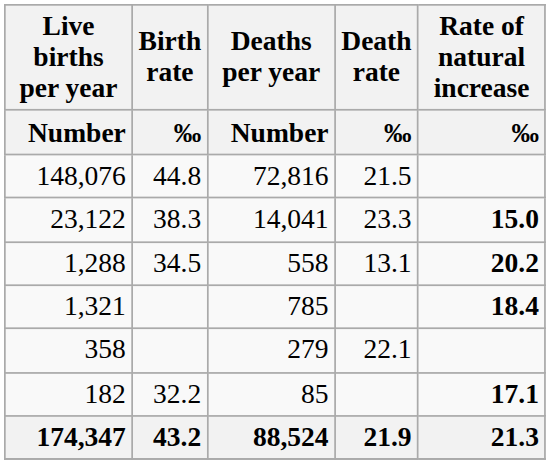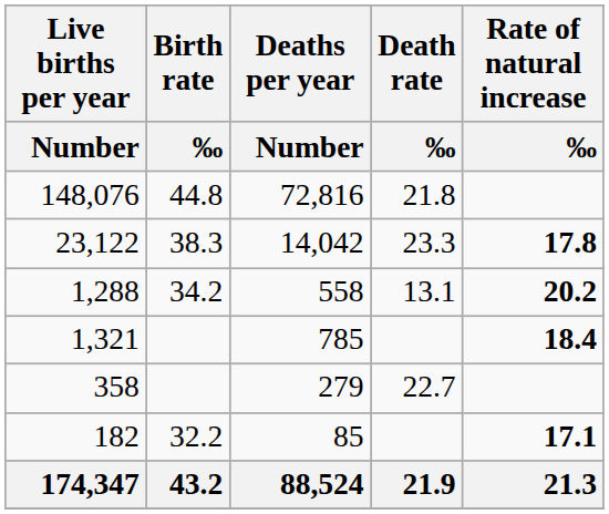 <table class="wikitable sortable static-row-numbers">
 <tr>
 <th style="width:50pt;"><span> Live births per year </span></th>
 <th style="width:25pt;"><span>Birth rate</span></th>
 <th style="width:50pt;"><span>Deaths per year</span></th>
 <th style="width:25pt;"><span>Death rate</span></th>
 <th style="width:50pt;"><span>Rate of natural increase</span></th>
 </tr>
 <tr class="static-row-header">
 <th style="text-align: right;"><span>Number</span></th>
 <th style="text-align: right;"><span>‰</span></th>
 <th style="text-align: right;"><span>Number</span></th>
 <th style="text-align: right;"><span>‰</span></th>
 <th style="text-align: right;"><span>‰</span></th>
 </tr>
 <tr>
 <td style="text-align: right;"><span>148,076</span></td>
 <td style="text-align: right;"><span>44.8</span></td>
 <td style="text-align: right;"><span>72,816</span></td>
-<td style="text-align: right;"><span>21.5</span></td>
+<td style="text-align: right;"><span>21.8</span></td>
 <td style="text-align: right;"><span></span></td>
 </tr>
 <tr>
 <td style="text-align: right;"><span>23,122</span></td>
 <td style="text-align: right;"><span>38.3</span></td>
-<td style="text-align: right;"><span>14,041</span></td>
+<td style="text-align: right;"><span>14,042</span></td>
 <td style="text-align: right;"><span>23.3</span></td>
-<td style="text-align: right;"><span><strong>15.0</strong> </span></td>
+<td style="text-align: right;"><span><strong>17.8</strong> </span></td>
 </tr>
 <tr>
 <td style="text-align: right;"><span>1,288</span></td>
-<td style="text-align: right;"><span>34.5</span></td>
+<td style="text-align: right;"><span>34.2</span></td>
 <td style="text-align: right;"><span>558</span></td>
 <td style="text-align: right;"><span>13.1</span></td>
 <td style="text-align: right;"><span><strong>20.2</strong></span></td>
 </tr>
 <tr>
 <td style="text-align: right;"><span>1,321</span></td>
 <td style="text-align: right;"><span><strong></strong></span></td>
 <td style="text-align: right;"><span>785</span></td>
 <td style="text-align: right;"><span><strong></strong></span></td>
 <td style="text-align: right;"><span><strong>18.4</strong></span></td>
 </tr>
 <tr>
 <td style="text-align: right;"><span>358</span></td>
 <td style="text-align: right;"><span><strong></strong></span></td>
 <td style="text-align: right;"><span>279</span></td>
-<td style="text-align: right;"><span>22.1</span></td>
+<td style="text-align: right;"><span>22.7</span></td>
 <td style="text-align: right;"><span></span></td>
 </tr>
 <tr>
 <td style="text-align: right;"><span>182</span></td>
 <td style="text-align: right;"><span>32.2</span></td>
 <td style="text-align: right;"><span>85</span></td>
 <td style="text-align: right;"><span><strong></strong></span></td>
 <td style="text-align: right;"><span><strong>17.1</strong></span></td>
 </tr>
 <tr>
 <th style="text-align: right;">174,347</th>
 <th style="text-align: right;">43.2</th>
 <th style="text-align: right;">88,524</th>
 <th style="text-align: right;">21.9</th>
 <th style="text-align: right;">21.3</th>
 </tr>
 <tr>
 </tr>
 </table>
